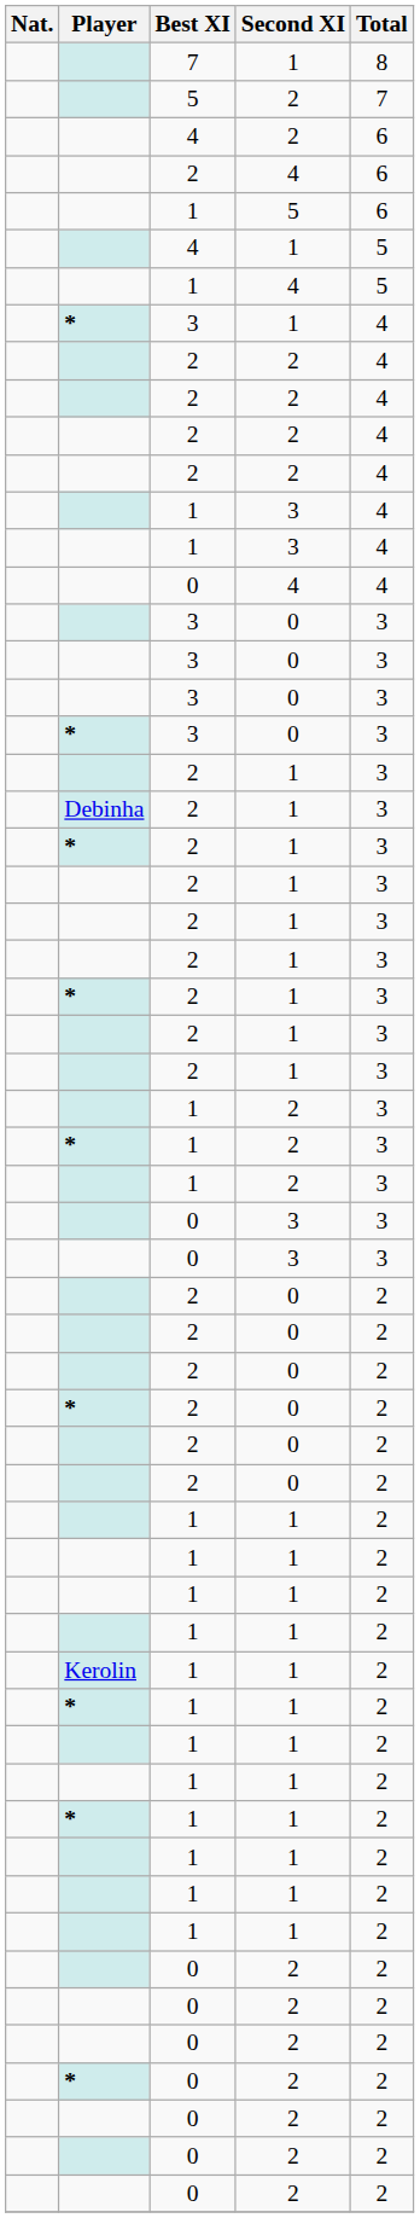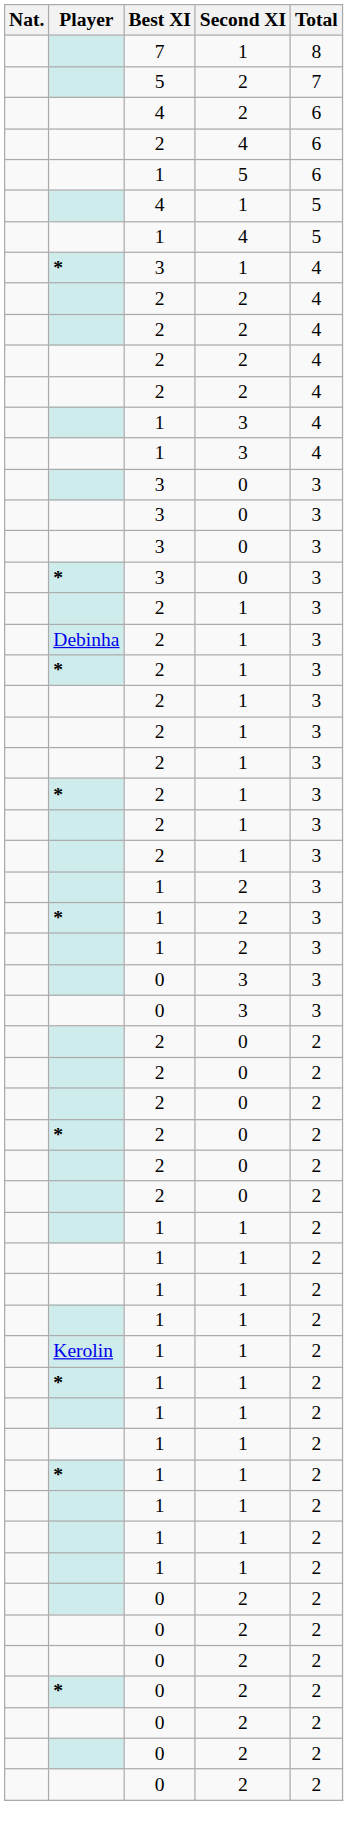 <table class="wikitable sortable" style="text-align: center;">
 <tr>
 <th scope=col>Nat.</th>
 <th scope=col>Player</th>
 <th scope=col>Best XI</th>
 <th scope=col>Second XI</th>
 <th scope=col>Total</th>
 </tr>
 <tr>
 <td></td>
 <td bgcolor="CFECEC" align=left></td>
 <td>7</td>
 <td>1</td>
 <td>8</td>
 </tr>
 <tr>
 <td></td>
 <td bgcolor="CFECEC" align=left></td>
 <td>5</td>
 <td>2</td>
 <td>7</td>
 </tr>
 <tr>
 <td></td>
 <td align=left></td>
 <td>4</td>
 <td>2</td>
 <td>6</td>
 </tr>
 <tr>
 <td></td>
 <td align=left></td>
 <td>2</td>
 <td>4</td>
 <td>6</td>
 </tr>
 <tr>
 <td></td>
 <td align=left></td>
 <td>1</td>
 <td>5</td>
 <td>6</td>
 </tr>
 <tr>
 <td></td>
 <td bgcolor="CFECEC" align=left></td>
 <td>4</td>
 <td>1</td>
 <td>5</td>
 </tr>
 <tr>
 <td></td>
 <td align=left></td>
 <td>1</td>
 <td>4</td>
 <td>5</td>
 </tr>
 <tr>
 <td></td>
 <td bgcolor="CFECEC" align=left><strong>*</strong></td>
 <td>3</td>
 <td>1</td>
 <td>4</td>
 </tr>
 <tr>
 <td></td>
 <td bgcolor="CFECEC" align=left></td>
 <td>2</td>
 <td>2</td>
 <td>4</td>
 </tr>
 <tr>
 <td></td>
 <td bgcolor="CFECEC" align=left></td>
 <td>2</td>
 <td>2</td>
 <td>4</td>
 </tr>
 <tr>
 <td></td>
 <td align=left></td>
 <td>2</td>
 <td>2</td>
 <td>4</td>
 </tr>
 <tr>
 <td></td>
 <td align=left></td>
 <td>2</td>
 <td>2</td>
 <td>4</td>
 </tr>
 <tr>
 <td></td>
 <td bgcolor="CFECEC" align=left></td>
 <td>1</td>
 <td>3</td>
 <td>4</td>
 </tr>
 <tr>
 <td></td>
 <td align=left></td>
 <td>1</td>
 <td>3</td>
-<td>4</td>
-</tr>
-<tr>
-<td></td>
-<td align=left></td>
-<td>0</td>
-<td>4</td>
 <td>4</td>
 </tr>
 <tr>
 <td></td>
 <td bgcolor="CFECEC" align=left></td>
 <td>3</td>
 <td>0</td>
 <td>3</td>
 </tr>
 <tr>
 <td></td>
 <td align=left></td>
 <td>3</td>
 <td>0</td>
 <td>3</td>
 </tr>
 <tr>
 <td></td>
 <td align=left></td>
 <td>3</td>
 <td>0</td>
 <td>3</td>
 </tr>
 <tr>
 <td></td>
 <td bgcolor="CFECEC" align=left><strong>*</strong></td>
 <td>3</td>
 <td>0</td>
 <td>3</td>
 </tr>
 <tr>
 <td></td>
 <td bgcolor="CFECEC" align=left></td>
 <td>2</td>
 <td>1</td>
 <td>3</td>
 </tr>
 <tr>
 <td></td>
 <td bgcolor="CFECEC" align=left><a href='#'>Debinha</a></td>
 <td>2</td>
 <td>1</td>
 <td>3</td>
 </tr>
 <tr>
 <td></td>
 <td bgcolor="CFECEC" align=left><strong>*</strong></td>
 <td>2</td>
 <td>1</td>
 <td>3</td>
 </tr>
 <tr>
 <td></td>
 <td align=left></td>
 <td>2</td>
 <td>1</td>
 <td>3</td>
 </tr>
 <tr>
 <td></td>
 <td align=left></td>
 <td>2</td>
 <td>1</td>
 <td>3</td>
 </tr>
 <tr>
 <td></td>
 <td align=left></td>
 <td>2</td>
 <td>1</td>
 <td>3</td>
 </tr>
 <tr>
 <td></td>
 <td bgcolor="CFECEC" align=left><strong>*</strong></td>
 <td>2</td>
 <td>1</td>
 <td>3</td>
 </tr>
 <tr>
 <td></td>
 <td bgcolor="CFECEC" align=left></td>
 <td>2</td>
 <td>1</td>
 <td>3</td>
 </tr>
 <tr>
 <td></td>
 <td bgcolor="CFECEC" align=left></td>
 <td>2</td>
 <td>1</td>
 <td>3</td>
 </tr>
 <tr>
 <td></td>
 <td bgcolor="CFECEC" align=left></td>
 <td>1</td>
 <td>2</td>
 <td>3</td>
 </tr>
 <tr>
 <td></td>
 <td bgcolor="CFECEC" align=left><strong>*</strong></td>
 <td>1</td>
 <td>2</td>
 <td>3</td>
 </tr>
 <tr>
 <td></td>
 <td bgcolor="CFECEC" align=left></td>
 <td>1</td>
 <td>2</td>
 <td>3</td>
 </tr>
 <tr>
 <td></td>
 <td bgcolor="CFECEC" align=left></td>
 <td>0</td>
 <td>3</td>
 <td>3</td>
 </tr>
 <tr>
 <td></td>
 <td align=left></td>
 <td>0</td>
 <td>3</td>
 <td>3</td>
 </tr>
 <tr>
 <td></td>
 <td bgcolor="CFECEC" align=left></td>
 <td>2</td>
 <td>0</td>
 <td>2</td>
 </tr>
 <tr>
 <td></td>
 <td bgcolor="CFECEC" align=left></td>
 <td>2</td>
 <td>0</td>
 <td>2</td>
 </tr>
 <tr>
 <td></td>
 <td bgcolor="CFECEC" align=left></td>
 <td>2</td>
 <td>0</td>
 <td>2</td>
 </tr>
 <tr>
 <td></td>
 <td bgcolor="CFECEC" align=left><strong>*</strong></td>
 <td>2</td>
 <td>0</td>
 <td>2</td>
 </tr>
 <tr>
 <td></td>
 <td bgcolor="CFECEC" align=left></td>
 <td>2</td>
 <td>0</td>
 <td>2</td>
 </tr>
 <tr>
 <td></td>
 <td bgcolor="CFECEC" align=left></td>
 <td>2</td>
 <td>0</td>
 <td>2</td>
 </tr>
 <tr>
 <td></td>
 <td bgcolor="CFECEC" align=left></td>
 <td>1</td>
 <td>1</td>
 <td>2</td>
 </tr>
 <tr>
 <td></td>
 <td align=left></td>
 <td>1</td>
 <td>1</td>
 <td>2</td>
 </tr>
 <tr>
 <td></td>
 <td align=left></td>
 <td>1</td>
 <td>1</td>
 <td>2</td>
 </tr>
 <tr>
 <td></td>
 <td bgcolor="CFECEC" align=left></td>
 <td>1</td>
 <td>1</td>
 <td>2</td>
 </tr>
 <tr>
 <td></td>
 <td bgcolor="CFECEC" align=left><a href='#'>Kerolin</a></td>
 <td>1</td>
 <td>1</td>
 <td>2</td>
 </tr>
 <tr>
 <td></td>
 <td bgcolor="CFECEC" align=left><strong>*</strong></td>
 <td>1</td>
 <td>1</td>
 <td>2</td>
 </tr>
 <tr>
 <td></td>
 <td bgcolor="CFECEC" align=left></td>
 <td>1</td>
 <td>1</td>
 <td>2</td>
 </tr>
 <tr>
 <td></td>
 <td align=left></td>
 <td>1</td>
 <td>1</td>
 <td>2</td>
 </tr>
 <tr>
 <td></td>
 <td bgcolor="CFECEC" align=left><strong>*</strong></td>
 <td>1</td>
 <td>1</td>
 <td>2</td>
 </tr>
 <tr>
 <td></td>
 <td bgcolor="CFECEC" align=left></td>
 <td>1</td>
 <td>1</td>
 <td>2</td>
 </tr>
 <tr>
 <td></td>
 <td bgcolor="CFECEC" align=left></td>
 <td>1</td>
 <td>1</td>
 <td>2</td>
 </tr>
 <tr>
 <td></td>
 <td bgcolor="CFECEC" align=left></td>
 <td>1</td>
 <td>1</td>
 <td>2</td>
 </tr>
 <tr>
 <td></td>
 <td bgcolor="CFECEC" align=left></td>
 <td>0</td>
 <td>2</td>
 <td>2</td>
 </tr>
 <tr>
 <td></td>
 <td align=left></td>
 <td>0</td>
 <td>2</td>
 <td>2</td>
 </tr>
 <tr>
 <td></td>
 <td align=left></td>
 <td>0</td>
 <td>2</td>
 <td>2</td>
 </tr>
 <tr>
 <td></td>
 <td bgcolor="CFECEC" align=left><strong>*</strong></td>
 <td>0</td>
 <td>2</td>
 <td>2</td>
 </tr>
 <tr>
 <td></td>
 <td align=left></td>
 <td>0</td>
 <td>2</td>
 <td>2</td>
 </tr>
 <tr>
 <td></td>
 <td bgcolor="CFECEC" align=left></td>
 <td>0</td>
 <td>2</td>
 <td>2</td>
 </tr>
 <tr>
 <td></td>
 <td align=left></td>
 <td>0</td>
 <td>2</td>
 <td>2</td>
 </tr>
 <tr>
 </tr>
 </table>
